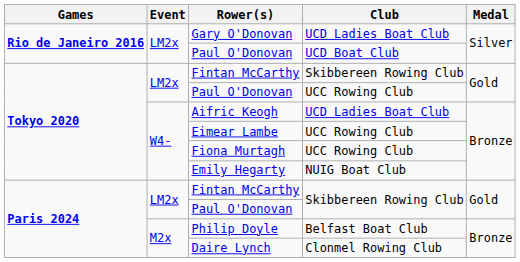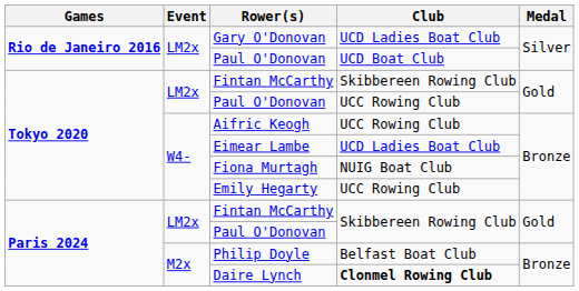 <table class="wikitable">
 <tr>
 <th>Games</th>
 <th>Event</th>
 <th>Rower(s)</th>
 <th>Club</th>
 <th>Medal</th>
 </tr>
 <tr>
 <td rowspan="2"> <strong><a href='#'>Rio de Janeiro 2016</a></strong></td>
 <td rowspan="2"><a href='#'>LM2x</a></td>
 <td><a href='#'>Gary O'Donovan</a></td>
 <td><a href='#'>UCD Ladies Boat Club</a></td>
 <td rowspan="2"> Silver</td>
 </tr>
 <tr>
 <td><a href='#'>Paul O'Donovan</a></td>
 <td><a href='#'>UCD Boat Club</a></td>
 </tr>
 <tr>
 <td rowspan="6"> <strong><a href='#'>Tokyo 2020</a></strong></td>
 <td rowspan="2"><a href='#'>LM2x</a></td>
 <td><a href='#'>Fintan McCarthy</a></td>
 <td>Skibbereen Rowing Club</td>
 <td rowspan="2"> Gold</td>
 </tr>
 <tr>
 <td><a href='#'>Paul O'Donovan</a></td>
 <td>UCC Rowing Club</td>
 </tr>
 <tr>
 <td rowspan="4"><a href='#'>W4-</a></td>
 <td><a href='#'>Aifric Keogh</a></td>
-<td><a href='#'>UCD Ladies Boat Club</a></td>
+<td>UCC Rowing Club</td>
 <td rowspan="4"> Bronze</td>
 </tr>
 <tr>
 <td><a href='#'>Eimear Lambe</a></td>
-<td>UCC Rowing Club</td>
+<td><a href='#'>UCD Ladies Boat Club</a></td>
 </tr>
 <tr>
 <td><a href='#'>Fiona Murtagh</a></td>
-<td>UCC Rowing Club</td>
+<td>NUIG Boat Club</td>
 </tr>
 <tr>
 <td><a href='#'>Emily Hegarty</a></td>
-<td>NUIG Boat Club</td>
+<td>UCC Rowing Club</td>
 </tr>
 <tr>
 <td rowspan="4"> <strong><a href='#'>Paris 2024</a></strong></td>
 <td rowspan="2"><a href='#'>LM2x</a></td>
 <td><a href='#'>Fintan McCarthy</a></td>
 <td rowspan="2">Skibbereen Rowing Club</td>
 <td rowspan="2"> Gold</td>
 </tr>
 <tr>
 <td><a href='#'>Paul O'Donovan</a></td>
 </tr>
 <tr>
 <td rowspan="2"><a href='#'>M2x</a></td>
 <td><a href='#'>Philip Doyle</a></td>
 <td>Belfast Boat Club</td>
 <td rowspan="2"> Bronze</td>
 </tr>
 <tr>
 <td><a href='#'>Daire Lynch</a></td>
-<td>Clonmel Rowing Club</td>
+<td><strong>Clonmel Rowing Club</strong></td>
 </tr>
 </table>
